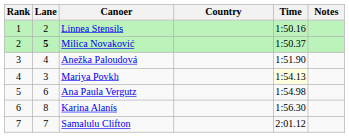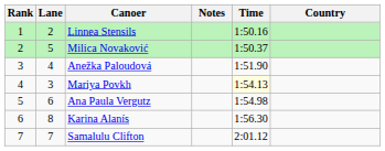 <table class="wikitable" style="text-align:center;">
 <tr>
 <th width=30>Rank</th>
 <th width=30>Lane</th>
 <th width=175>Canoer</th>
+<th width=50>Notes</th>
+<th width=30>Time</th>
 <th width=150>Country</th>
-<th width=30>Time</th>
-<th width=50>Notes</th>
 </tr>
 <tr bgcolor="#bbf3bb">
 <td>1</td>
 <td>2</td>
 <td align=left><a href='#'>Linnea Stensils</a></td>
+<td></td>
+<td>1:50.16</td>
 <td align=left></td>
-<td>1:50.16</td>
-<td></td>
 </tr>
 <tr bgcolor="#bbf3bb">
 <td>2</td>
-<td><strong>5</strong></td>
+<td>5</td>
 <td align=left><a href='#'>Milica Novaković</a></td>
+<td></td>
+<td>1:50.37</td>
 <td align=left></td>
-<td>1:50.37</td>
-<td></td>
 </tr>
 <tr>
 <td>3</td>
 <td>4</td>
 <td align=left><a href='#'>Anežka Paloudová</a></td>
+<td></td>
+<td>1:51.90</td>
 <td align=left></td>
-<td>1:51.90</td>
-<td></td>
 </tr>
 <tr>
 <td>4</td>
 <td>3</td>
 <td align=left><a href='#'>Mariya Povkh</a></td>
+<td></td>
+<td style="background: lightyellow;">1:54.13</td>
 <td align=left></td>
-<td style="background: lightyellow;">1:54.13</td>
-<td></td>
 </tr>
 <tr>
 <td>5</td>
 <td>6</td>
 <td align=left><a href='#'>Ana Paula Vergutz</a></td>
+<td></td>
+<td>1:54.98</td>
 <td align=left></td>
-<td>1:54.98</td>
-<td></td>
 </tr>
 <tr>
 <td>6</td>
 <td>8</td>
 <td align=left><a href='#'>Karina Alanís</a></td>
+<td></td>
+<td>1:56.30</td>
 <td align=left></td>
-<td>1:56.30</td>
-<td></td>
 </tr>
 <tr>
 <td>7</td>
 <td>7</td>
 <td align=left><a href='#'>Samalulu Clifton</a></td>
+<td></td>
+<td>2:01.12</td>
 <td align=left></td>
-<td>2:01.12</td>
-<td></td>
 </tr>
 </table>
